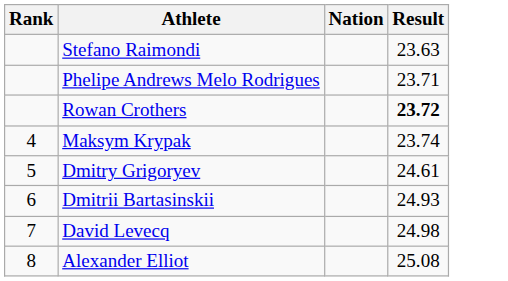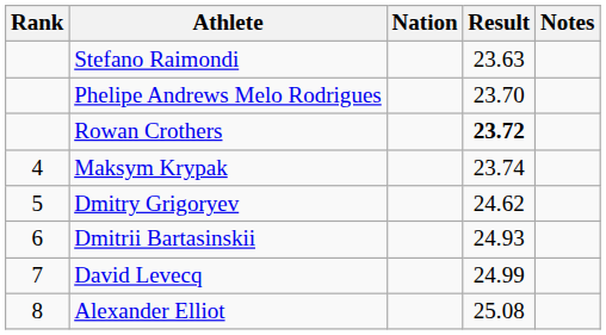 <table class="wikitable sortable" style="text-align:center">
 <tr>
 <th>Rank</th>
 <th>Athlete</th>
 <th>Nation</th>
 <th>Result</th>
+<th>Notes</th>
 </tr>
 <tr>
 <td></td>
 <td align=left><a href='#'>Stefano Raimondi</a></td>
 <td align=left></td>
 <td>23.63</td>
+<td></td>
 </tr>
 <tr>
 <td></td>
 <td align=left><a href='#'>Phelipe Andrews Melo Rodrigues</a></td>
 <td align=left></td>
-<td>23.71</td>
+<td>23.70</td>
+<td></td>
 </tr>
 <tr>
 <td></td>
 <td align=left><a href='#'>Rowan Crothers</a></td>
 <td align=left></td>
 <td><strong>23.72</strong></td>
+<td></td>
 </tr>
 <tr>
 <td>4</td>
 <td align=left><a href='#'>Maksym Krypak</a></td>
 <td align=left></td>
 <td>23.74</td>
+<td></td>
 </tr>
 <tr>
 <td>5</td>
 <td align=left><a href='#'>Dmitry Grigoryev</a></td>
 <td align=left></td>
-<td>24.61</td>
+<td>24.62</td>
+<td></td>
 </tr>
 <tr>
 <td>6</td>
 <td align=left><a href='#'>Dmitrii Bartasinskii</a></td>
 <td align=left></td>
 <td>24.93</td>
+<td></td>
 </tr>
 <tr>
 <td>7</td>
 <td align=left><a href='#'>David Levecq</a></td>
 <td align=left></td>
-<td>24.98</td>
+<td>24.99</td>
+<td></td>
 </tr>
 <tr>
 <td>8</td>
 <td align=left><a href='#'>Alexander Elliot</a></td>
 <td align=left></td>
 <td>25.08</td>
+<td></td>
 </tr>
 </table>
